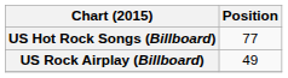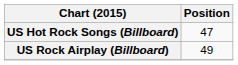 <table class="wikitable plainrowheaders" style="text-align:center">
 <tr>
 <th>Chart (2015)</th>
 <th>Position</th>
 </tr>
 <tr>
 <th scope="row">US Hot Rock Songs (<em>Billboard</em>)</th>
-<td>77</td>
+<td>47</td>
 </tr>
 <tr>
 <th scope="row">US Rock Airplay (<em>Billboard</em>)</th>
 <td>49</td>
 </tr>
 <tr>
 </tr>
 </table>
